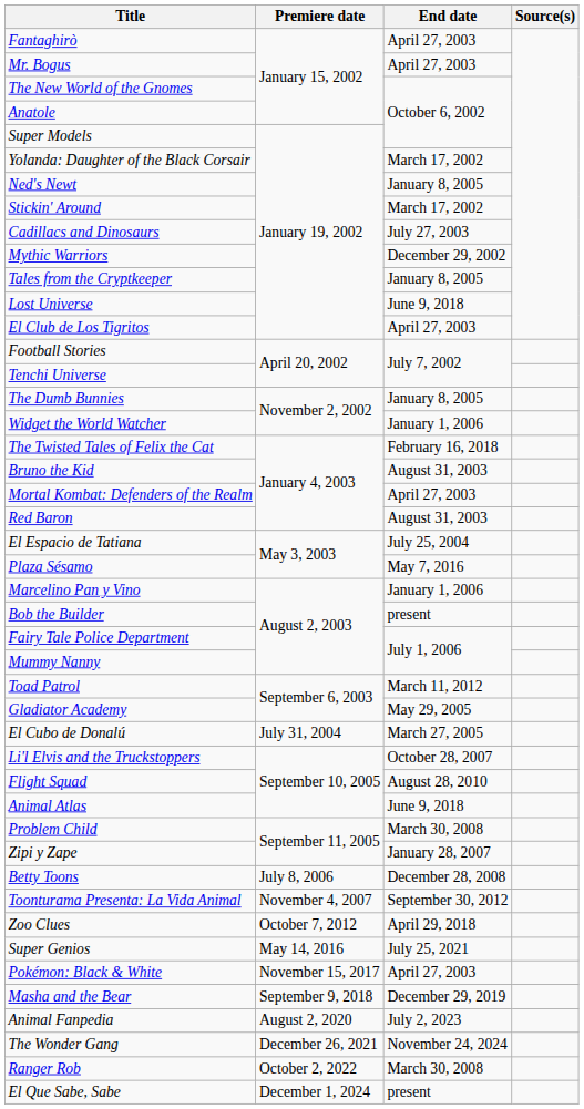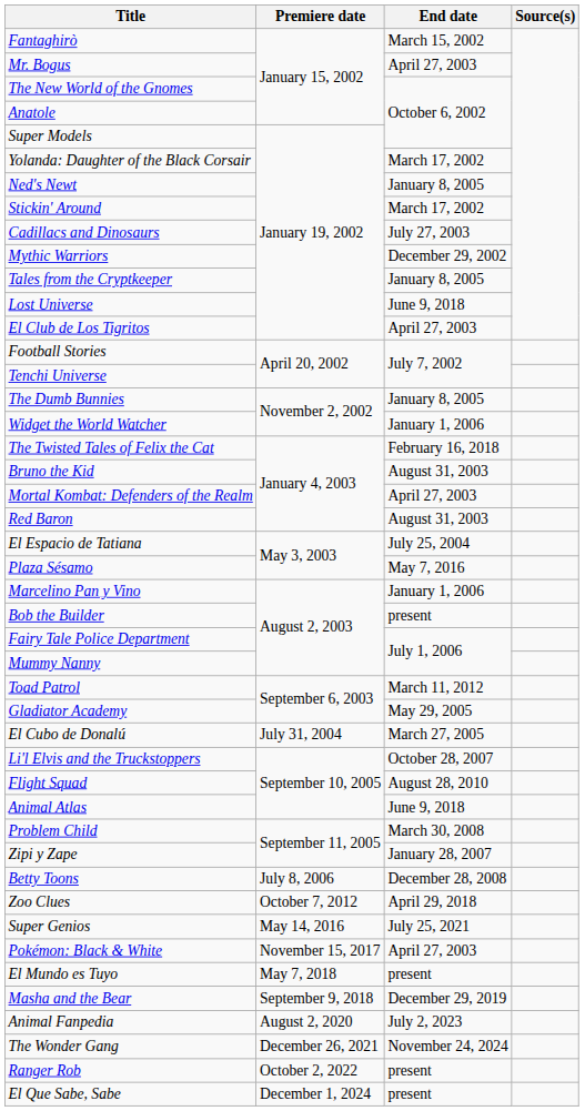 <table class="wikitable sortable">
 <tr>
 <th>Title</th>
 <th>Premiere date</th>
 <th>End date</th>
 <th>Source(s)</th>
 </tr>
 <tr>
 <td><em><a href='#'>Fantaghirò</a></em></td>
 <td rowspan=4>January 15, 2002</td>
-<td>April 27, 2003</td>
+<td>March 15, 2002</td>
 <td rowspan="13"></td>
 </tr>
 <tr>
 <td><em><a href='#'>Mr. Bogus</a></em></td>
 <td>April 27, 2003</td>
 </tr>
 <tr>
 <td><em><a href='#'>The New World of the Gnomes</a></em></td>
 <td rowspan=3>October 6, 2002</td>
 </tr>
 <tr>
 <td><em><a href='#'>Anatole</a></em></td>
 </tr>
 <tr>
 <td><em>Super Models</em></td>
 <td rowspan=9>January 19, 2002</td>
 </tr>
 <tr>
 <td><em>Yolanda: Daughter of the Black Corsair</em></td>
 <td>March 17, 2002</td>
 </tr>
 <tr>
 <td><em><a href='#'>Ned's Newt</a></em></td>
 <td>January 8, 2005</td>
 </tr>
 <tr>
 <td><em><a href='#'>Stickin' Around</a></em></td>
 <td>March 17, 2002</td>
 </tr>
 <tr>
 <td><em><a href='#'>Cadillacs and Dinosaurs</a></em></td>
 <td>July 27, 2003</td>
 </tr>
 <tr>
 <td><em><a href='#'>Mythic Warriors</a></em></td>
 <td>December 29, 2002</td>
 </tr>
 <tr>
 <td><em><a href='#'>Tales from the Cryptkeeper</a></em></td>
 <td>January 8, 2005</td>
 </tr>
 <tr>
 <td><em><a href='#'>Lost Universe</a></em></td>
 <td>June 9, 2018</td>
 </tr>
 <tr>
 <td><em><a href='#'>El Club de Los Tigritos</a></em></td>
 <td>April 27, 2003</td>
 </tr>
 <tr>
 <td><em>Football Stories</em></td>
 <td rowspan=2>April 20, 2002</td>
 <td rowspan=2>July 7, 2002</td>
 <td></td>
 </tr>
 <tr>
 <td><em><a href='#'>Tenchi Universe</a></em></td>
 <td></td>
 </tr>
 <tr>
 <td><em><a href='#'>The Dumb Bunnies</a></em></td>
 <td rowspan=2>November 2, 2002</td>
 <td>January 8, 2005</td>
 <td></td>
 </tr>
 <tr>
 <td><em><a href='#'>Widget the World Watcher</a></em></td>
 <td>January 1, 2006</td>
 <td></td>
 </tr>
 <tr>
 <td><em><a href='#'>The Twisted Tales of Felix the Cat</a></em></td>
 <td rowspan=4>January 4, 2003</td>
 <td>February 16, 2018</td>
 <td></td>
 </tr>
 <tr>
 <td><em><a href='#'>Bruno the Kid</a></em></td>
 <td>August 31, 2003</td>
 <td></td>
 </tr>
 <tr>
 <td><em><a href='#'>Mortal Kombat: Defenders of the Realm</a></em></td>
 <td>April 27, 2003</td>
 <td></td>
 </tr>
 <tr>
 <td><em><a href='#'>Red Baron</a></em></td>
 <td>August 31, 2003</td>
 <td></td>
 </tr>
 <tr>
 <td><em>El Espacio de Tatiana</em></td>
 <td rowspan=2>May 3, 2003</td>
 <td>July 25, 2004</td>
 <td></td>
 </tr>
 <tr>
 <td><em><a href='#'>Plaza Sésamo</a></em></td>
 <td>May 7, 2016</td>
 <td></td>
 </tr>
 <tr>
 <td><em><a href='#'>Marcelino Pan y Vino</a></em></td>
 <td rowspan=4>August 2, 2003</td>
 <td>January 1, 2006</td>
 <td></td>
 </tr>
 <tr>
 <td><em><a href='#'>Bob the Builder</a></em></td>
 <td>present</td>
 <td></td>
 </tr>
 <tr>
 <td><em><a href='#'>Fairy Tale Police Department</a></em></td>
 <td rowspan=2>July 1, 2006</td>
 <td></td>
 </tr>
 <tr>
 <td><em><a href='#'>Mummy Nanny</a></em></td>
 <td></td>
 </tr>
 <tr>
 <td><em><a href='#'>Toad Patrol</a></em></td>
 <td rowspan=2>September 6, 2003</td>
 <td>March 11, 2012</td>
 <td></td>
 </tr>
 <tr>
 <td><em><a href='#'>Gladiator Academy</a></em></td>
 <td>May 29, 2005</td>
 <td></td>
 </tr>
 <tr>
 <td><em>El Cubo de Donalú</em></td>
 <td>July 31, 2004</td>
 <td>March 27, 2005</td>
 <td></td>
 </tr>
 <tr>
 <td><em><a href='#'>Li'l Elvis and the Truckstoppers</a></em></td>
 <td rowspan=3>September 10, 2005</td>
 <td>October 28, 2007</td>
 <td></td>
 </tr>
 <tr>
 <td><em><a href='#'>Flight Squad</a></em></td>
 <td>August 28, 2010</td>
 <td></td>
 </tr>
 <tr>
 <td><em><a href='#'>Animal Atlas</a></em></td>
 <td>June 9, 2018</td>
 <td></td>
 </tr>
 <tr>
 <td><em><a href='#'>Problem Child</a></em></td>
 <td rowspan=2>September 11, 2005</td>
 <td>March 30, 2008</td>
 <td></td>
 </tr>
 <tr>
 <td><em>Zipi y Zape</em></td>
 <td>January 28, 2007</td>
 <td></td>
 </tr>
 <tr>
 <td><em><a href='#'>Betty Toons</a></em></td>
 <td>July 8, 2006</td>
 <td>December 28, 2008</td>
 <td></td>
 </tr>
 <tr>
-<td><em><a href='#'>Toonturama Presenta: La Vida Animal</a></em></td>
-<td>November 4, 2007</td>
-<td>September 30, 2012</td>
-<td></td>
-</tr>
-<tr>
 <td><em>Zoo Clues</em></td>
 <td>October 7, 2012</td>
 <td>April 29, 2018</td>
 <td></td>
 </tr>
 <tr>
 <td><em>Super Genios</em></td>
 <td>May 14, 2016</td>
 <td>July 25, 2021</td>
 <td></td>
 </tr>
 <tr>
 <td><em><a href='#'>Pokémon: Black & White</a></em></td>
 <td>November 15, 2017</td>
 <td>April 27, 2003</td>
+<td></td>
+</tr>
+<tr>
+<td><em>El Mundo es Tuyo</em></td>
+<td>May 7, 2018</td>
+<td>present</td>
 <td></td>
 </tr>
 <tr>
 <td><em><a href='#'>Masha and the Bear</a></em></td>
 <td>September 9, 2018</td>
 <td>December 29, 2019</td>
 <td></td>
 </tr>
 <tr>
 <td><em>Animal Fanpedia</em></td>
 <td>August 2, 2020</td>
 <td>July 2, 2023</td>
 <td></td>
 </tr>
 <tr>
 <td><em>The Wonder Gang</em></td>
 <td>December 26, 2021</td>
 <td>November 24, 2024</td>
 <td></td>
 </tr>
 <tr>
 <td><em><a href='#'>Ranger Rob</a></em></td>
 <td>October 2, 2022</td>
-<td>March 30, 2008</td>
+<td>present</td>
 <td></td>
 </tr>
 <tr>
 <td><em>El Que Sabe, Sabe</em></td>
 <td>December 1, 2024</td>
 <td>present</td>
 <td></td>
 </tr>
 </table>
